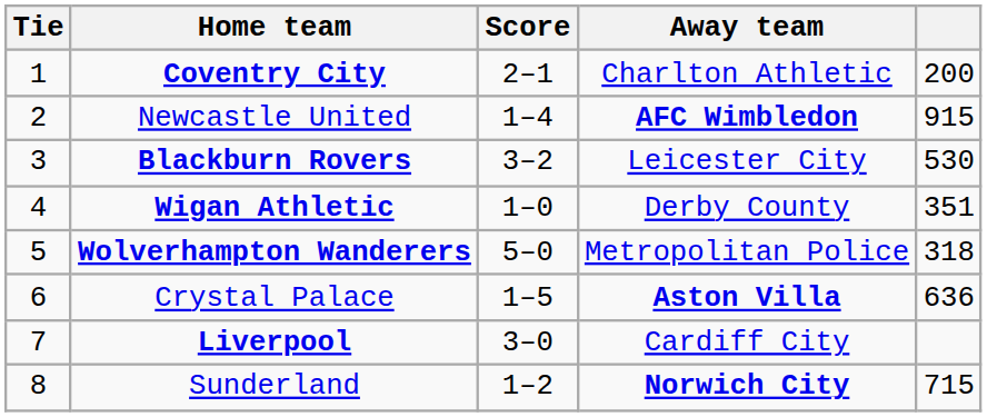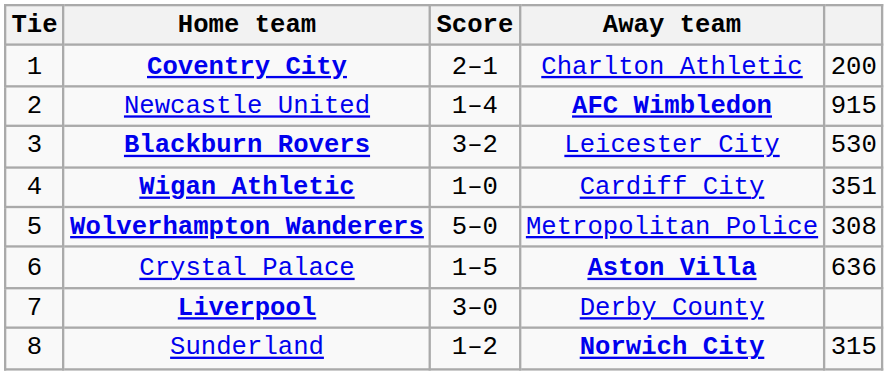 <table class="wikitable" style="text-align: center; font-size:85%">
 <tr>
 <th>Tie</th>
 <th>Home team</th>
 <th>Score</th>
 <th>Away team</th>
 <th></th>
 </tr>
 <tr>
 <td>1</td>
 <td><strong><a href='#'>Coventry City</a></strong></td>
 <td>2–1</td>
 <td><a href='#'>Charlton Athletic</a></td>
 <td>200</td>
 </tr>
 <tr>
 <td>2</td>
 <td><a href='#'>Newcastle United</a></td>
 <td>1–4</td>
 <td><strong><a href='#'>AFC Wimbledon</a></strong></td>
 <td>915</td>
 </tr>
 <tr>
 <td>3</td>
 <td><strong><a href='#'>Blackburn Rovers</a></strong></td>
 <td>3–2 </td>
 <td><a href='#'>Leicester City</a></td>
 <td>530</td>
 </tr>
 <tr>
 <td>4</td>
 <td><strong><a href='#'>Wigan Athletic</a></strong></td>
 <td>1–0</td>
-<td><a href='#'>Derby County</a></td>
+<td><a href='#'>Cardiff City</a></td>
 <td>351</td>
 </tr>
 <tr>
 <td>5</td>
 <td><strong><a href='#'>Wolverhampton Wanderers</a></strong></td>
 <td>5–0</td>
 <td><a href='#'>Metropolitan Police</a></td>
-<td>318</td>
+<td>308</td>
 </tr>
 <tr>
 <td>6</td>
 <td><a href='#'>Crystal Palace</a></td>
 <td>1–5</td>
 <td><strong><a href='#'>Aston Villa</a></strong></td>
 <td>636</td>
 </tr>
 <tr>
 <td>7</td>
 <td><strong><a href='#'>Liverpool</a></strong></td>
 <td>3–0</td>
-<td><a href='#'>Cardiff City</a></td>
+<td><a href='#'>Derby County</a></td>
 <td></td>
 </tr>
 <tr>
 <td>8</td>
 <td><a href='#'>Sunderland</a></td>
 <td>1–2</td>
 <td><strong><a href='#'>Norwich City</a></strong></td>
-<td>715</td>
+<td>315</td>
 </tr>
 </table>
